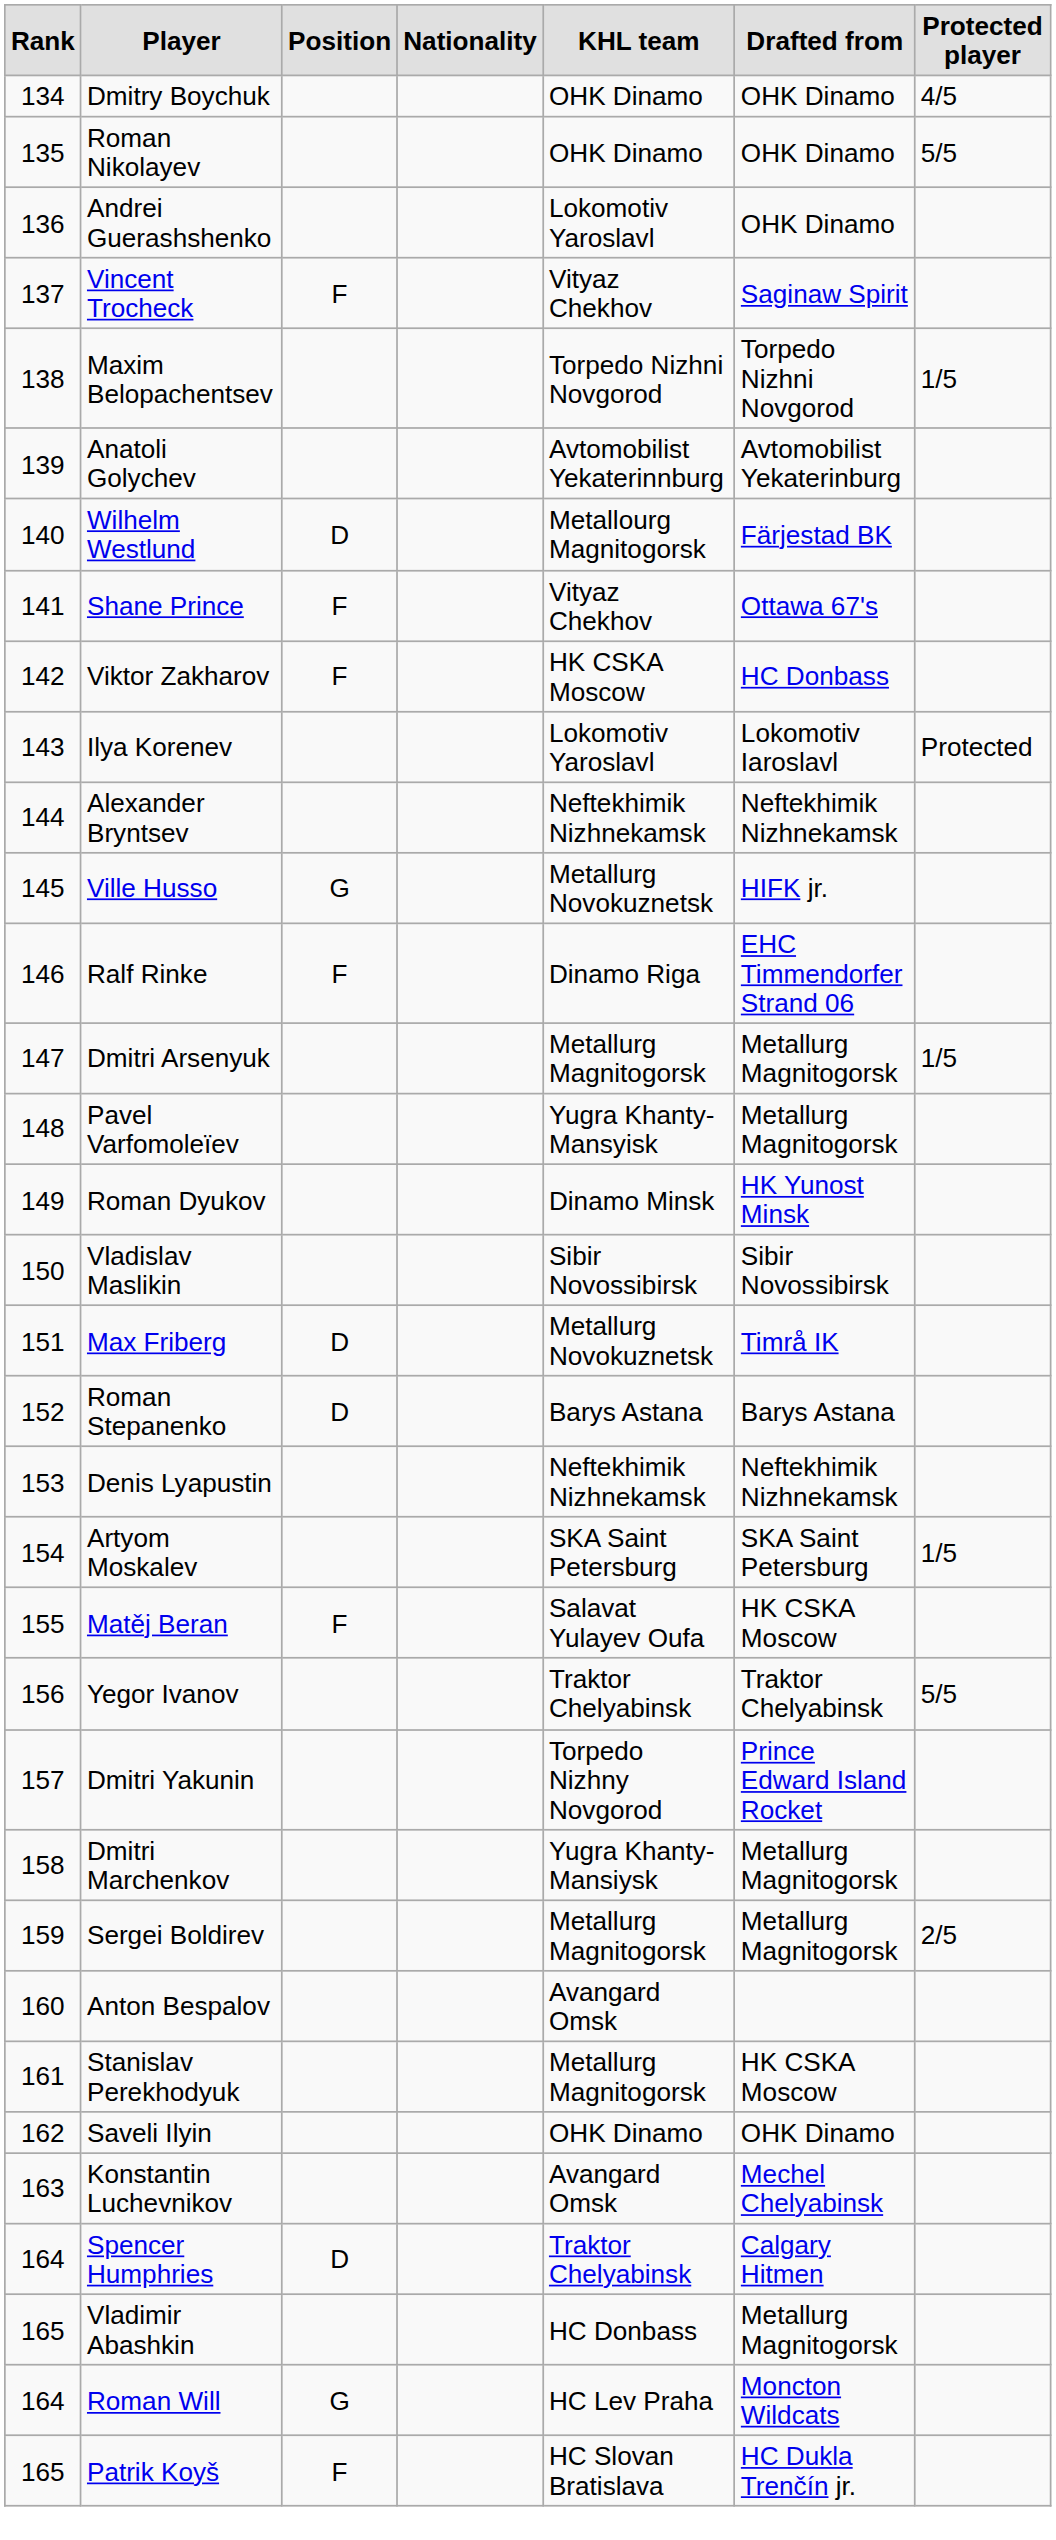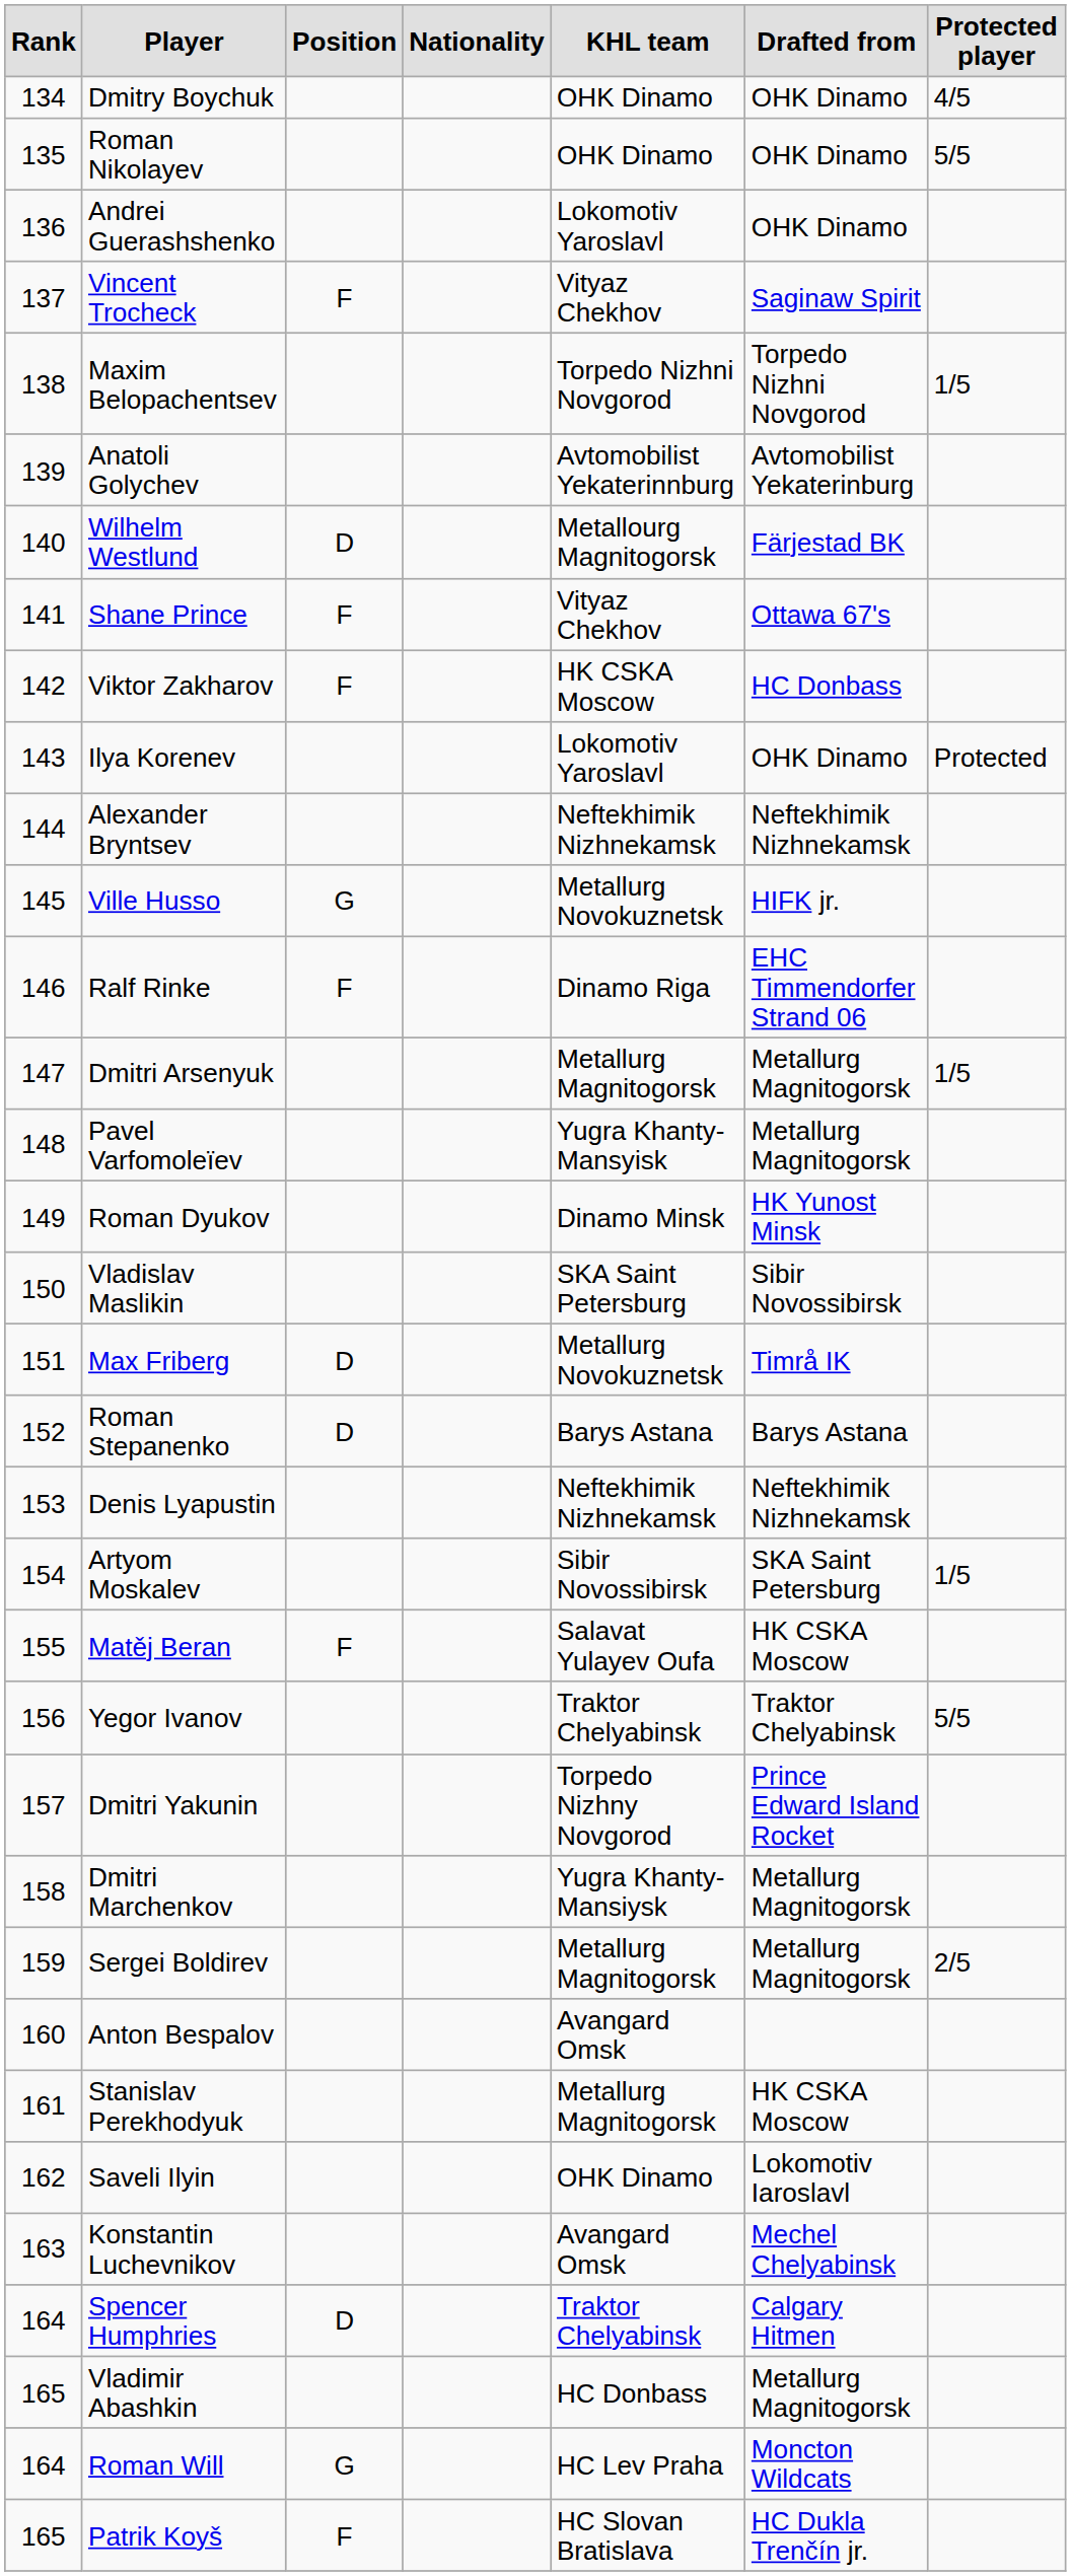 <table style="font-size: 95%; text-align: left;" class="wikitable alternance">
 <tr>
 <th scope="col" style="background: #e0e0e0;">Rank</th>
 <th scope="col" style="background: #e0e0e0;">Player</th>
 <th scope="col" style="background: #e0e0e0;">Position</th>
 <th scope="col" style="background: #e0e0e0;">Nationality</th>
 <th scope="col" style="background: #e0e0e0;">KHL team</th>
 <th scope="col" style="background: #e0e0e0;">Drafted from</th>
 <th scope="col" style="background: #e0e0e0;">Protected player</th>
 </tr>
 <tr>
 <td align="center">134</td>
 <td>Dmitry Boychuk</td>
 <td align="center"></td>
 <td></td>
 <td>OHK Dinamo</td>
 <td>OHK Dinamo</td>
 <td>4/5</td>
 </tr>
 <tr>
 <td align="center">135</td>
 <td>Roman Nikolayev</td>
 <td align="center"></td>
 <td></td>
 <td>OHK Dinamo</td>
 <td>OHK Dinamo</td>
 <td>5/5</td>
 </tr>
 <tr>
 <td align="center">136</td>
 <td>Andrei Guerashshenko</td>
 <td align="center"></td>
 <td></td>
 <td>Lokomotiv Yaroslavl</td>
 <td>OHK Dinamo</td>
 <td></td>
 </tr>
 <tr>
 <td align="center">137</td>
 <td><a href='#'>Vincent Trocheck</a></td>
 <td align="center">F</td>
 <td></td>
 <td>Vityaz Chekhov</td>
 <td><a href='#'>Saginaw Spirit</a></td>
 <td></td>
 </tr>
 <tr>
 <td align="center">138</td>
 <td>Maxim Belopachentsev</td>
 <td align="center"></td>
 <td></td>
 <td>Torpedo Nizhni Novgorod</td>
 <td>Torpedo Nizhni Novgorod</td>
 <td>1/5</td>
 </tr>
 <tr>
 <td align="center">139</td>
 <td>Anatoli Golychev</td>
 <td align="center"></td>
 <td></td>
 <td>Avtomobilist Yekaterinnburg</td>
 <td>Avtomobilist Yekaterinburg</td>
 <td></td>
 </tr>
 <tr>
 <td align="center">140</td>
 <td><a href='#'>Wilhelm Westlund</a></td>
 <td align="center">D</td>
 <td></td>
 <td>Metallourg Magnitogorsk</td>
 <td><a href='#'>Färjestad BK</a></td>
 <td></td>
 </tr>
 <tr>
 <td align="center">141</td>
 <td><a href='#'>Shane Prince</a></td>
 <td align="center">F</td>
 <td></td>
 <td>Vityaz Chekhov</td>
 <td><a href='#'>Ottawa 67's</a></td>
 <td></td>
 </tr>
 <tr>
 <td align="center">142</td>
 <td>Viktor Zakharov</td>
 <td align="center">F</td>
 <td></td>
 <td>HK CSKA Moscow</td>
 <td><a href='#'>HC Donbass</a></td>
 <td></td>
 </tr>
 <tr>
 <td align="center">143</td>
 <td>Ilya Korenev</td>
 <td align="center"></td>
 <td></td>
 <td>Lokomotiv Yaroslavl</td>
-<td>Lokomotiv Iaroslavl</td>
+<td>OHK Dinamo</td>
 <td>Protected</td>
 </tr>
 <tr>
 <td align="center">144</td>
 <td>Alexander Bryntsev</td>
 <td align="center"></td>
 <td></td>
 <td>Neftekhimik Nizhnekamsk</td>
 <td>Neftekhimik Nizhnekamsk</td>
 <td></td>
 </tr>
 <tr>
 <td align="center">145</td>
 <td><a href='#'>Ville Husso</a></td>
 <td align="center">G</td>
 <td></td>
 <td>Metallurg Novokuznetsk</td>
 <td><a href='#'>HIFK</a> jr.</td>
 <td></td>
 </tr>
 <tr>
 <td align="center">146</td>
 <td>Ralf Rinke</td>
 <td align="center">F</td>
 <td> </td>
 <td>Dinamo Riga</td>
 <td><a href='#'>EHC Timmendorfer Strand 06</a></td>
 <td></td>
 </tr>
 <tr>
 <td align="center">147</td>
 <td>Dmitri Arsenyuk</td>
 <td align="center"></td>
 <td></td>
 <td>Metallurg Magnitogorsk</td>
 <td>Metallurg Magnitogorsk</td>
 <td>1/5</td>
 </tr>
 <tr>
 <td align="center">148</td>
 <td>Pavel Varfomoleïev</td>
 <td align="center"></td>
 <td></td>
 <td>Yugra Khanty-Mansyisk</td>
 <td>Metallurg Magnitogorsk</td>
 <td></td>
 </tr>
 <tr>
 <td align="center">149</td>
 <td>Roman Dyukov</td>
 <td align="center"></td>
 <td></td>
 <td>Dinamo Minsk</td>
 <td><a href='#'>HK Yunost Minsk</a></td>
 <td></td>
 </tr>
 <tr>
 <td align="center">150</td>
 <td>Vladislav Maslikin</td>
 <td align="center"></td>
 <td></td>
-<td>Sibir Novossibirsk</td>
+<td>SKA Saint Petersburg</td>
 <td>Sibir Novossibirsk</td>
 <td></td>
 </tr>
 <tr>
 <td align="center">151</td>
 <td><a href='#'>Max Friberg</a></td>
 <td align="center">D</td>
 <td></td>
 <td>Metallurg Novokuznetsk</td>
 <td><a href='#'>Timrå IK</a></td>
 <td></td>
 </tr>
 <tr>
 <td align="center">152</td>
 <td>Roman Stepanenko</td>
 <td align="center">D</td>
 <td></td>
 <td>Barys Astana</td>
 <td>Barys Astana</td>
 <td></td>
 </tr>
 <tr>
 <td align="center">153</td>
 <td>Denis Lyapustin</td>
 <td align="center"></td>
 <td></td>
 <td>Neftekhimik Nizhnekamsk</td>
 <td>Neftekhimik Nizhnekamsk</td>
 <td></td>
 </tr>
 <tr>
 <td align="center">154</td>
 <td>Artyom Moskalev</td>
 <td align="center"></td>
 <td></td>
-<td>SKA Saint Petersburg</td>
+<td>Sibir Novossibirsk</td>
 <td>SKA Saint Petersburg</td>
 <td>1/5</td>
 </tr>
 <tr>
 <td align="center">155</td>
 <td><a href='#'>Matěj Beran</a></td>
 <td align="center">F</td>
 <td></td>
 <td>Salavat Yulayev Oufa</td>
 <td>HK CSKA Moscow</td>
 <td></td>
 </tr>
 <tr>
 <td align="center">156</td>
 <td>Yegor Ivanov</td>
 <td align="center"></td>
 <td></td>
 <td>Traktor Chelyabinsk</td>
 <td>Traktor Chelyabinsk</td>
 <td>5/5</td>
 </tr>
 <tr>
 <td align="center">157</td>
 <td>Dmitri Yakunin</td>
 <td align="center"></td>
 <td></td>
 <td>Torpedo Nizhny Novgorod</td>
 <td><a href='#'>Prince Edward Island Rocket</a></td>
 <td></td>
 </tr>
 <tr>
 <td align="center">158</td>
 <td>Dmitri Marchenkov</td>
 <td align="center"></td>
 <td></td>
 <td>Yugra Khanty-Mansiysk</td>
 <td>Metallurg Magnitogorsk</td>
 <td></td>
 </tr>
 <tr>
 <td align="center">159</td>
 <td>Sergei Boldirev</td>
 <td align="center"></td>
 <td></td>
 <td>Metallurg Magnitogorsk</td>
 <td>Metallurg Magnitogorsk</td>
 <td>2/5</td>
 </tr>
 <tr>
 <td align="center">160</td>
 <td>Anton Bespalov</td>
 <td align="center"></td>
 <td></td>
 <td>Avangard Omsk</td>
 <td></td>
 <td></td>
 </tr>
 <tr>
 <td align="center">161</td>
 <td>Stanislav Perekhodyuk</td>
 <td align="center"></td>
 <td></td>
 <td>Metallurg Magnitogorsk</td>
 <td>HK CSKA Moscow</td>
 <td></td>
 </tr>
 <tr>
 <td align="center">162</td>
 <td>Saveli Ilyin</td>
 <td align="center"></td>
 <td></td>
 <td>OHK Dinamo</td>
-<td>OHK Dinamo</td>
+<td>Lokomotiv Iaroslavl</td>
 <td></td>
 </tr>
 <tr>
 <td align="center">163</td>
 <td>Konstantin Luchevnikov</td>
 <td align="center"></td>
 <td></td>
 <td>Avangard Omsk</td>
 <td><a href='#'>Mechel Chelyabinsk</a></td>
 <td></td>
 </tr>
 <tr>
 <td align="center">164</td>
 <td><a href='#'>Spencer Humphries</a></td>
 <td align="center">D</td>
 <td></td>
 <td><a href='#'>Traktor Chelyabinsk</a></td>
 <td><a href='#'>Calgary Hitmen</a></td>
 <td></td>
 </tr>
 <tr>
 <td align="center">165</td>
 <td>Vladimir Abashkin</td>
 <td align="center"></td>
 <td></td>
 <td>HC Donbass</td>
 <td>Metallurg Magnitogorsk</td>
 <td></td>
 </tr>
 <tr>
 <td align="center">164</td>
 <td><a href='#'>Roman Will</a></td>
 <td align="center">G</td>
 <td></td>
 <td>HC Lev Praha</td>
 <td><a href='#'>Moncton Wildcats</a></td>
 <td></td>
 </tr>
 <tr>
 <td align="center">165</td>
 <td><a href='#'>Patrik Koyš</a></td>
 <td align="center">F</td>
 <td></td>
 <td>HC Slovan Bratislava</td>
 <td><a href='#'>HC Dukla Trenčín</a> jr.</td>
 <td></td>
 </tr>
 </table>
